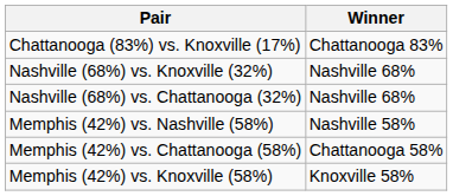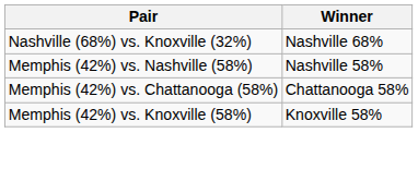 <table class="wikitable">
 <tr>
 <th>Pair</th>
 <th>Winner</th>
 </tr>
 <tr>
-<td>Chattanooga (83%) vs. Knoxville (17%)</td>
-<td>Chattanooga 83%</td>
-</tr>
-<tr>
 <td>Nashville (68%) vs. Knoxville (32%)</td>
-<td>Nashville 68%</td>
-</tr>
-<tr>
-<td>Nashville (68%) vs. Chattanooga (32%)</td>
 <td>Nashville 68%</td>
 </tr>
 <tr>
 <td>Memphis (42%) vs. Nashville (58%)</td>
 <td>Nashville 58%</td>
 </tr>
 <tr>
 <td>Memphis (42%) vs. Chattanooga (58%)</td>
 <td>Chattanooga 58%</td>
 </tr>
 <tr>
 <td>Memphis (42%) vs. Knoxville (58%)</td>
 <td>Knoxville 58%</td>
 </tr>
 </table>
